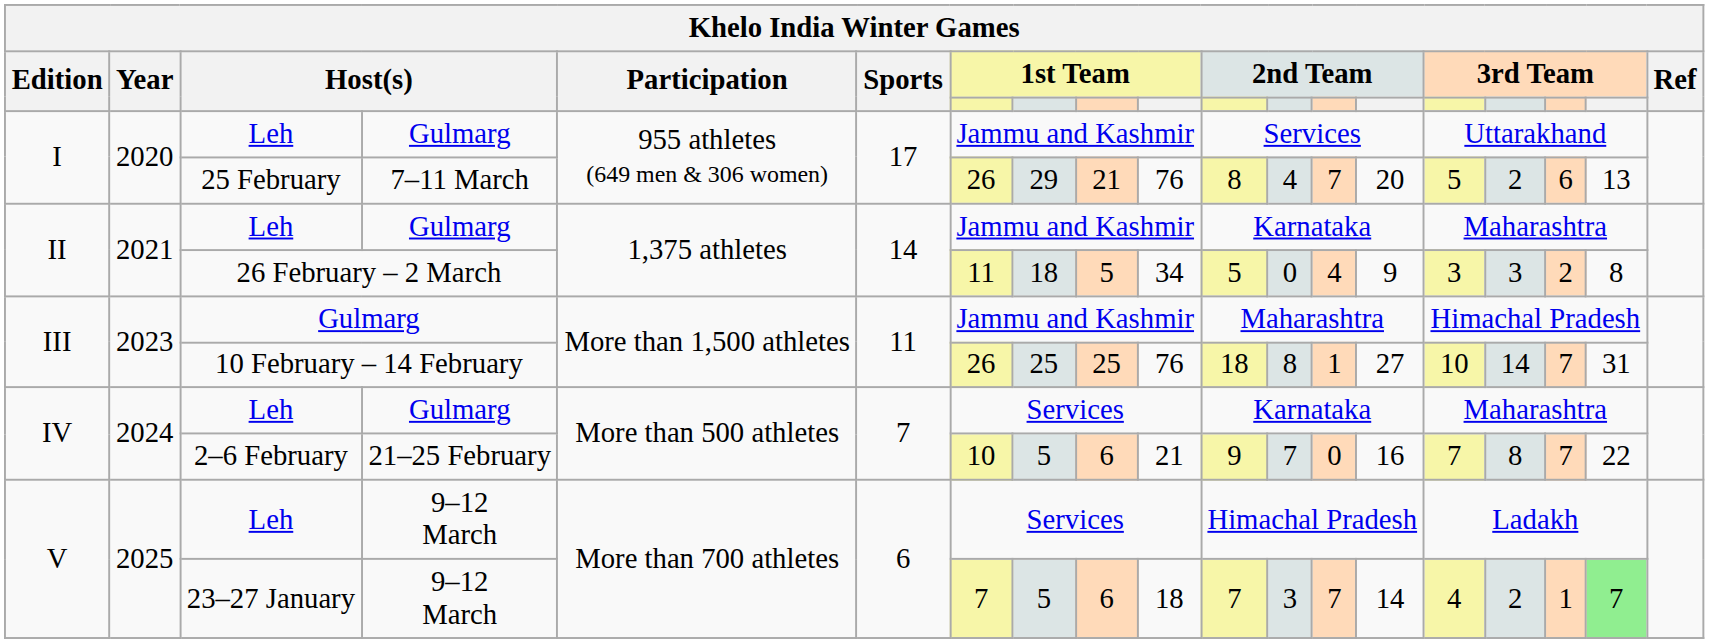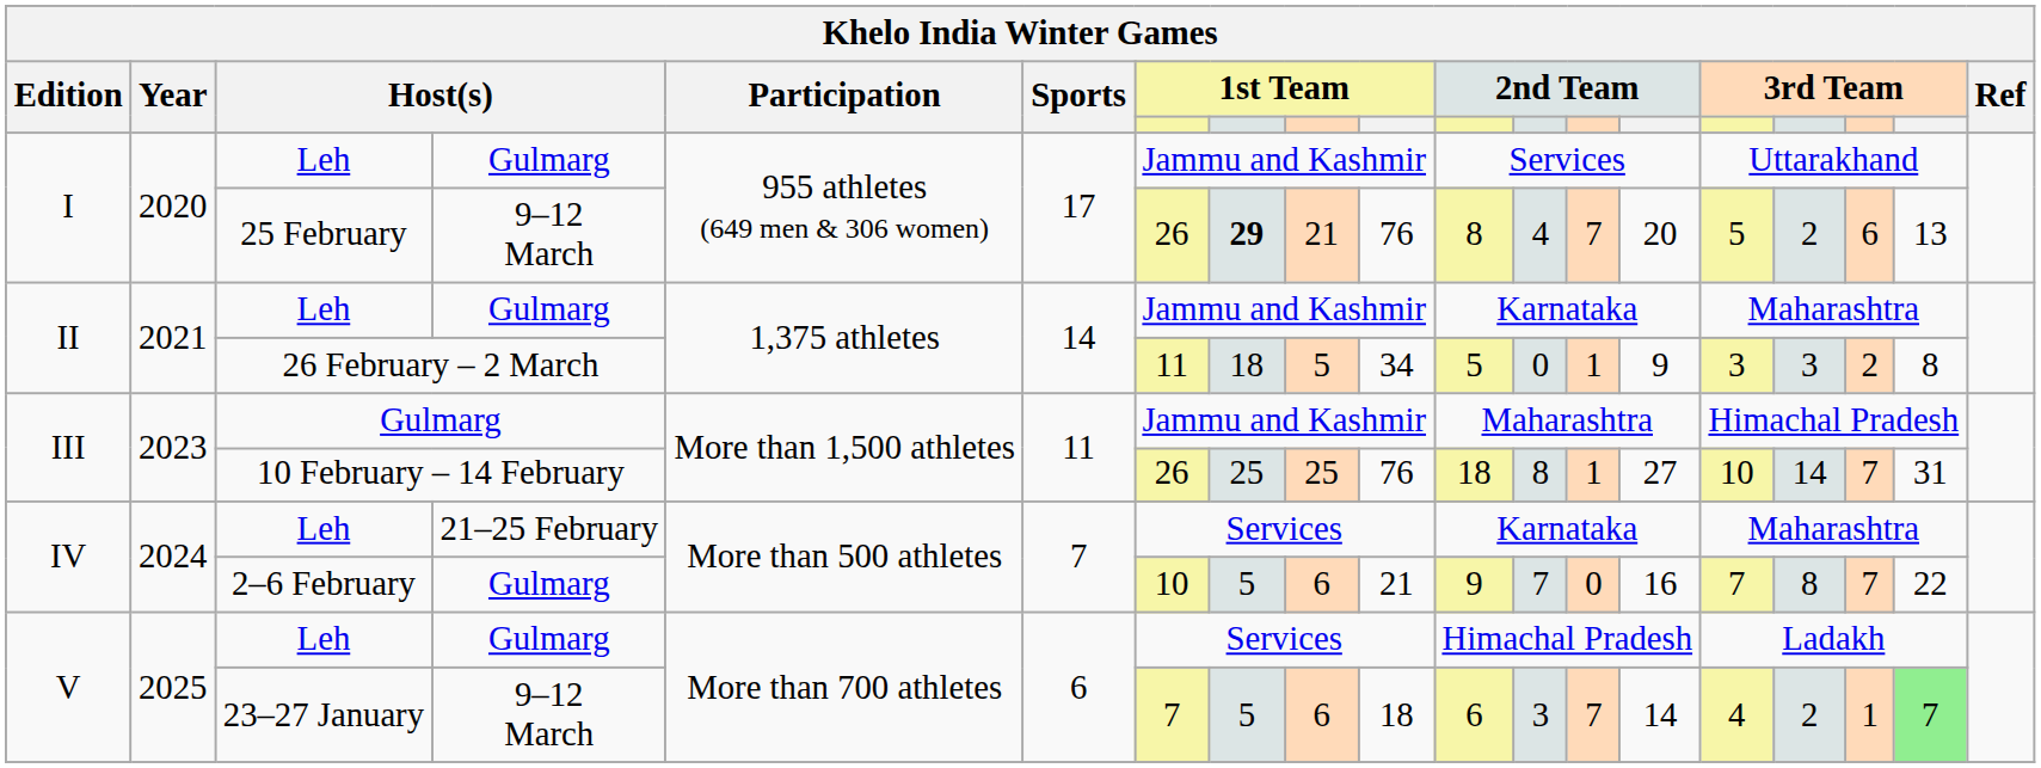 <table class="wikitable" style="text-align:center; font-size:93%;">
 <tr>
 <th colspan="19" style="text-align:center;">Khelo India Winter Games</th>
 </tr>
 <tr>
 <th rowspan="2"><strong>Edition</strong></th>
 <th rowspan="2"><strong>Year</strong></th>
 <th colspan="2" rowspan="2"><strong>Host(s)</strong></th>
 <th rowspan="2"><strong>Participation</strong></th>
 <th rowspan="2"><strong>Sports</strong></th>
 <th colspan="4" style="background:#f7f6a8;">1st Team</th>
 <th colspan="4" style="background:#dce5e5;">2nd Team</th>
 <th colspan="4" style="background:#ffdab9;">3rd Team</th>
 <th rowspan="2">Ref</th>
 </tr>
 <tr>
 <th style="background:#f7f6a8;"></th>
 <th style="background:#dce5e5;"></th>
 <th style="background:#ffdab9;"></th>
 <th></th>
 <th style="background:#f7f6a8;"></th>
 <th style="background:#dce5e5;"></th>
 <th style="background:#ffdab9;"></th>
 <th></th>
 <th style="background:#f7f6a8;"></th>
 <th style="background:#dce5e5;"></th>
 <th style="background:#ffdab9;"></th>
 <th></th>
 </tr>
 <tr>
 <td rowspan="2">I</td>
 <td rowspan="2">2020</td>
 <td><a href='#'>Leh</a></td>
 <td><a href='#'>Gulmarg</a></td>
 <td rowspan="2">955 athletes<br><small>(649 men & 306 women)</small></td>
 <td rowspan="2">17</td>
 <td colspan="4"> <a href='#'>Jammu and Kashmir</a></td>
 <td colspan="4"> <a href='#'>Services</a></td>
 <td colspan="4"><a href='#'>Uttarakhand</a></td>
 <td rowspan="2"></td>
 </tr>
 <tr>
 <td>25 February</td>
-<td>7–11 March</td>
+<td>9–12<br>March</td>
 <td style="background:#f7f6a8;">26</td>
-<td style="background:#dce5e5;">29</td>
+<td style="background:#dce5e5;"><strong>29</strong></td>
 <td style="background:#ffdab9;">21</td>
 <td>76</td>
 <td style="background:#f7f6a8;">8</td>
 <td style="background:#dce5e5;">4</td>
 <td style="background:#ffdab9;">7</td>
 <td>20</td>
 <td style="background:#f7f6a8;">5</td>
 <td style="background:#dce5e5;">2</td>
 <td style="background:#ffdab9;">6</td>
 <td>13</td>
 </tr>
 <tr>
 <td rowspan="2">II</td>
 <td rowspan="2">2021</td>
 <td><a href='#'>Leh</a></td>
 <td><a href='#'>Gulmarg</a></td>
 <td rowspan="2">1,375 athletes</td>
 <td rowspan="2">14</td>
 <td colspan="4"> <a href='#'>Jammu and Kashmir</a></td>
 <td colspan="4"> <a href='#'>Karnataka</a></td>
 <td colspan="4"> <a href='#'>Maharashtra</a></td>
 <td rowspan="2"></td>
 </tr>
 <tr>
 <td colspan="2">26 February – 2 March</td>
 <td style="background:#f7f6a8;">11</td>
 <td style="background:#dce5e5;">18</td>
 <td style="background:#ffdab9;">5</td>
 <td>34</td>
 <td style="background:#f7f6a8;">5</td>
 <td style="background:#dce5e5;">0</td>
-<td style="background:#ffdab9;">4</td>
+<td style="background:#ffdab9;">1</td>
 <td>9</td>
 <td style="background:#f7f6a8;">3</td>
 <td style="background:#dce5e5;">3</td>
 <td style="background:#ffdab9;">2</td>
 <td>8</td>
 </tr>
 <tr>
 <td rowspan="2">III</td>
 <td rowspan="2">2023</td>
 <td colspan="2"><a href='#'>Gulmarg</a></td>
 <td rowspan="2">More than 1,500 athletes</td>
 <td rowspan="2">11</td>
 <td colspan="4"> <a href='#'>Jammu and Kashmir</a></td>
 <td colspan="4"> <a href='#'>Maharashtra</a></td>
 <td colspan="4"><a href='#'>Himachal Pradesh</a></td>
 <td rowspan="2"></td>
 </tr>
 <tr>
 <td colspan="2">10 February – 14 February</td>
 <td style="background:#f7f6a8;">26</td>
 <td style="background:#dce5e5;">25</td>
 <td style="background:#ffdab9;">25</td>
 <td>76</td>
 <td style="background:#f7f6a8;">18</td>
 <td style="background:#dce5e5;">8</td>
 <td style="background:#ffdab9;">1</td>
 <td>27</td>
 <td style="background:#f7f6a8;">10</td>
 <td style="background:#dce5e5;">14</td>
 <td style="background:#ffdab9;">7</td>
 <td>31</td>
 </tr>
 <tr>
 <td rowspan="2">IV</td>
 <td rowspan="2">2024</td>
 <td><a href='#'>Leh</a></td>
-<td><a href='#'>Gulmarg</a></td>
+<td>21–25 February</td>
 <td rowspan="2">More than 500 athletes<br></td>
 <td rowspan="2">7</td>
 <td colspan="4"> <a href='#'>Services</a></td>
 <td colspan="4"> <a href='#'>Karnataka</a></td>
 <td colspan="4"> <a href='#'>Maharashtra</a></td>
 <td rowspan="2"></td>
 </tr>
 <tr>
 <td>2–6 February</td>
-<td>21–25 February</td>
+<td><a href='#'>Gulmarg</a></td>
 <td style="background:#f7f6a8;">10</td>
 <td style="background:#dce5e5;">5</td>
 <td style="background:#ffdab9;">6</td>
 <td>21</td>
 <td style="background:#f7f6a8;">9</td>
 <td style="background:#dce5e5;">7</td>
 <td style="background:#ffdab9;">0</td>
 <td>16</td>
 <td style="background:#f7f6a8;">7</td>
 <td style="background:#dce5e5;">8</td>
 <td style="background:#ffdab9;">7</td>
 <td>22</td>
 </tr>
 <tr>
 <td rowspan="2">V</td>
 <td rowspan="2">2025</td>
 <td><a href='#'>Leh</a></td>
-<td>9–12<br>March</td>
+<td><a href='#'>Gulmarg</a></td>
 <td rowspan="2">More than 700 athletes<br></td>
 <td rowspan="2">6</td>
 <td colspan="4"> <a href='#'>Services</a></td>
 <td colspan="4"><a href='#'>Himachal Pradesh</a></td>
 <td colspan="4">  <a href='#'>Ladakh</a></td>
 <td rowspan="2"></td>
 </tr>
 <tr>
 <td>23–27 January</td>
 <td>9–12<br>March</td>
 <td style="background:#f7f6a8;">7</td>
 <td style="background:#dce5e5;">5</td>
 <td style="background:#ffdab9;">6</td>
 <td>18</td>
-<td style="background:#f7f6a8;">7</td>
+<td style="background:#f7f6a8;">6</td>
 <td style="background:#dce5e5;">3</td>
 <td style="background:#ffdab9;">7</td>
 <td>14</td>
 <td style="background:#f7f6a8;">4</td>
 <td style="background:#dce5e5;">2</td>
 <td style="background:#ffdab9;">1</td>
 <td style="background: lightgreen;">7</td>
 </tr>
 </table>
